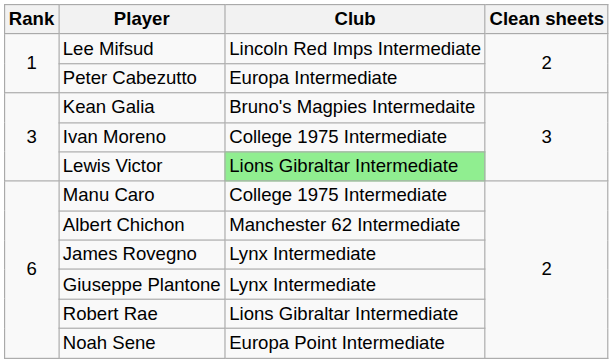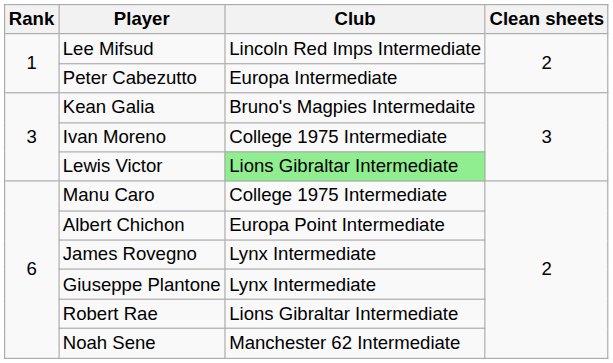 <table class="wikitable" style="text-align:center">
 <tr>
 <th>Rank</th>
 <th>Player</th>
 <th>Club</th>
 <th>Clean sheets</th>
 </tr>
 <tr>
 <td rowspan=2>1</td>
 <td align="left"> Lee Mifsud</td>
 <td align="left">Lincoln Red Imps Intermediate</td>
 <td rowspan=2>2</td>
 </tr>
 <tr>
 <td align="left"> Peter Cabezutto</td>
 <td align="left">Europa Intermediate</td>
 </tr>
 <tr>
 <td rowspan=3>3</td>
 <td align="left"> Kean Galia</td>
 <td align="left">Bruno's Magpies Intermedaite</td>
 <td rowspan=3>3</td>
 </tr>
 <tr>
 <td align="left"> Ivan Moreno</td>
 <td align="left">College 1975 Intermediate</td>
 </tr>
 <tr>
 <td align="left"> Lewis Victor</td>
 <td align="left" style="background: lightgreen;">Lions Gibraltar Intermediate</td>
 </tr>
 <tr>
 <td rowspan=6>6</td>
 <td align="left"> Manu Caro</td>
 <td align="left">College 1975 Intermediate</td>
 <td rowspan=6>2</td>
 </tr>
 <tr>
 <td align="left"> Albert Chichon</td>
-<td align="left">Manchester 62 Intermediate</td>
+<td align="left">Europa Point Intermediate</td>
 </tr>
 <tr>
 <td align="left"> James Rovegno</td>
 <td align="left">Lynx Intermediate</td>
 </tr>
 <tr>
 <td align="left"> Giuseppe Plantone</td>
 <td align="left">Lynx Intermediate</td>
 </tr>
 <tr>
 <td align="left"> Robert Rae</td>
 <td align="left">Lions Gibraltar Intermediate</td>
 </tr>
 <tr>
 <td align="left"> Noah Sene</td>
-<td align="left">Europa Point Intermediate</td>
+<td align="left">Manchester 62 Intermediate</td>
 </tr>
 </table>
